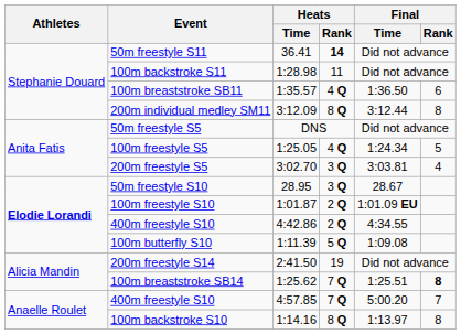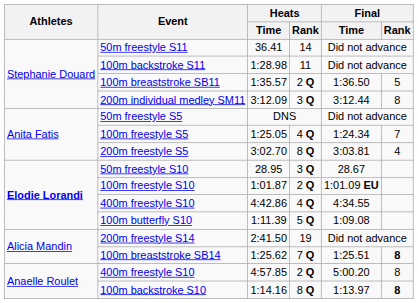 <table class=wikitable style="font-size:90%">
 <tr>
 <th rowspan="2">Athletes</th>
 <th rowspan="2">Event</th>
 <th colspan="2">Heats</th>
 <th colspan="2">Final</th>
 </tr>
 <tr>
 <th>Time</th>
 <th>Rank</th>
 <th>Time</th>
 <th>Rank</th>
 </tr>
 <tr>
 <td align=left rowspan=4><a href='#'>Stephanie Douard</a></td>
 <td align=left><a href='#'>50m freestyle S11</a></td>
 <td align=center>36.41</td>
-<td align=center><strong>14</strong></td>
+<td align=center>14</td>
 <td align=center colspan=2>Did not advance</td>
 </tr>
 <tr>
 <td align=left><a href='#'>100m backstroke S11</a></td>
 <td align=center>1:28.98</td>
 <td align=center>11</td>
 <td align=center colspan=2>Did not advance</td>
 </tr>
 <tr>
 <td align=left><a href='#'>100m breaststroke SB11</a></td>
 <td align=center>1:35.57</td>
-<td align=center>4 <strong>Q</strong></td>
+<td align=center>2 <strong>Q</strong></td>
 <td align=center>1:36.50</td>
-<td align=center>6</td>
+<td align=center>5</td>
 </tr>
 <tr>
 <td align=left><a href='#'>200m individual medley SM11</a></td>
 <td align=center>3:12.09</td>
-<td align=center>8 <strong>Q</strong></td>
+<td align=center>3 <strong>Q</strong></td>
 <td align=center>3:12.44</td>
 <td align=center>8</td>
 </tr>
 <tr>
 <td align=left rowspan=3><a href='#'>Anita Fatis</a></td>
 <td align=left><a href='#'>50m freestyle S5</a></td>
 <td align=center colspan=2>DNS</td>
 <td align=center colspan=2>Did not advance</td>
 </tr>
 <tr>
 <td align=left><a href='#'>100m freestyle S5</a></td>
 <td align=center>1:25.05</td>
 <td align=center>4 <strong>Q</strong></td>
 <td align=center>1:24.34</td>
-<td align=center>5</td>
+<td align=center>7</td>
 </tr>
 <tr>
 <td align=left><a href='#'>200m freestyle S5</a></td>
 <td align=center>3:02.70</td>
-<td align=center>3 <strong>Q</strong></td>
+<td align=center>8 <strong>Q</strong></td>
 <td align=center>3:03.81</td>
 <td align=center>4</td>
 </tr>
 <tr>
 <td align=left rowspan=4><strong><a href='#'>Elodie Lorandi</a></strong></td>
 <td align=left><a href='#'>50m freestyle S10</a></td>
 <td align=center>28.95</td>
 <td align=center>3 <strong>Q</strong></td>
 <td align=center>28.67</td>
 <td align=center></td>
 </tr>
 <tr>
 <td align=left><a href='#'>100m freestyle S10</a></td>
 <td align=center>1:01.87</td>
 <td align=center>2 <strong>Q</strong></td>
 <td align=center>1:01.09 <strong>EU</strong></td>
 <td align=center></td>
 </tr>
 <tr>
 <td align=left><a href='#'>400m freestyle S10</a></td>
 <td align=center>4:42.86</td>
-<td align=center>2 <strong>Q</strong></td>
+<td align=center>4 <strong>Q</strong></td>
 <td align=center>4:34.55</td>
 <td align=center></td>
 </tr>
 <tr>
 <td align=left><a href='#'>100m butterfly S10</a></td>
 <td align=center>1:11.39</td>
 <td align=center>5 <strong>Q</strong></td>
 <td align=center>1:09.08</td>
 <td align=center></td>
 </tr>
 <tr>
 <td align=left rowspan=2><a href='#'>Alicia Mandin</a></td>
 <td align=left><a href='#'>200m freestyle S14</a></td>
 <td align=center>2:41.50</td>
 <td align=center>19</td>
 <td align=center colspan=2>Did not advance</td>
 </tr>
 <tr>
 <td align=left><a href='#'>100m breaststroke SB14</a></td>
 <td align=center>1:25.62</td>
 <td align=center>7 <strong>Q</strong></td>
 <td align=center>1:25.51</td>
 <td align=center><strong>8</strong></td>
 </tr>
 <tr>
 <td align=left rowspan=2><a href='#'>Anaelle Roulet</a></td>
 <td align=left><a href='#'>400m freestyle S10</a></td>
 <td align=center>4:57.85</td>
-<td align=center>7 <strong>Q</strong></td>
+<td align=center>2 <strong>Q</strong></td>
 <td align=center>5:00.20</td>
-<td align=center>7</td>
+<td align=center>8</td>
 </tr>
 <tr>
 <td align=left><a href='#'>100m backstroke S10</a></td>
 <td align=center>1:14.16</td>
 <td align=center>8 <strong>Q</strong></td>
 <td align=center>1:13.97</td>
-<td align=center>8</td>
+<td align=center><strong>8</strong></td>
 </tr>
 </table>
